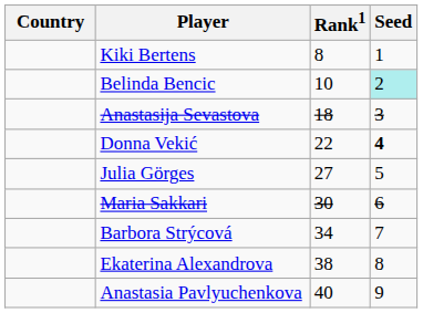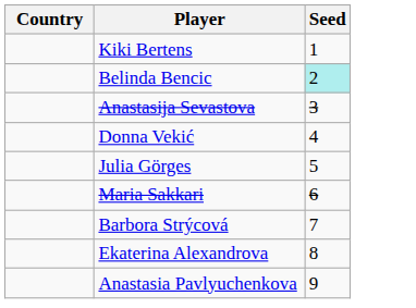 <table class="sortable wikitable">
 <tr>
 <th width="70">Country</th>
 <th width="175">Player</th>
-<th>Rank<sup>1</sup></th>
 <th>Seed</th>
 </tr>
 <tr>
 <td></td>
 <td><a href='#'>Kiki Bertens</a></td>
-<td>8</td>
 <td>1</td>
 </tr>
 <tr>
 <td></td>
 <td><a href='#'>Belinda Bencic</a></td>
-<td>10</td>
 <td style="background: paleturquoise;">2</td>
 </tr>
 <tr>
 <td><s></s></td>
 <td><a href='#'><s>Anastasija Sevastova</s></a></td>
-<td><s>18</s></td>
 <td><s>3</s></td>
 </tr>
 <tr>
 <td></td>
 <td><a href='#'>Donna Vekić</a></td>
-<td>22</td>
-<td><strong>4</strong></td>
+<td>4</td>
 </tr>
 <tr>
 <td></td>
 <td><a href='#'>Julia Görges</a></td>
-<td>27</td>
 <td>5</td>
 </tr>
 <tr>
 <td><s></s></td>
 <td><a href='#'><s>Maria Sakkari</s></a></td>
-<td><s>30</s></td>
 <td><s>6</s></td>
 </tr>
 <tr>
 <td></td>
 <td><a href='#'>Barbora Strýcová</a></td>
-<td>34</td>
 <td>7</td>
 </tr>
 <tr>
 <td></td>
 <td><a href='#'>Ekaterina Alexandrova</a></td>
-<td>38</td>
 <td>8</td>
 </tr>
 <tr>
 <td></td>
 <td><a href='#'>Anastasia Pavlyuchenkova</a></td>
-<td>40</td>
 <td>9</td>
 </tr>
 </table>
